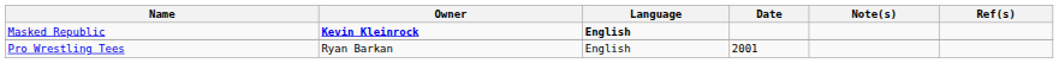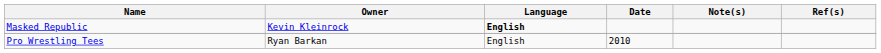 <table class="wikitable sortable" width="100%">
 <tr>
 <th>Name</th>
 <th>Owner</th>
 <th>Language</th>
 <th>Date</th>
 <th>Note(s)</th>
 <th>Ref(s)</th>
 </tr>
 <tr>
 <td><a href='#'>Masked Republic</a></td>
-<td><strong><a href='#'>Kevin Kleinrock</a></strong></td>
+<td><a href='#'>Kevin Kleinrock</a></td>
 <td><strong>English</strong></td>
 <td></td>
 <td></td>
 <td></td>
 </tr>
 <tr>
 </tr>
 <tr>
 <td><a href='#'>Pro Wrestling Tees</a></td>
 <td>Ryan Barkan</td>
 <td>English</td>
-<td>2001</td>
+<td>2010</td>
 <td></td>
 <td></td>
 </tr>
 </table>
